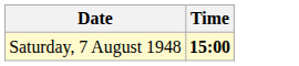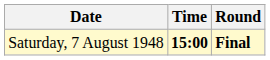 <table class="wikitable">
 <tr>
 <th>Date</th>
 <th>Time</th>
+<th>Round</th>
 </tr>
 <tr style=background:lemonchiffon>
 <td>Saturday, 7 August 1948</td>
 <td><strong>15:00</strong></td>
+<td><strong>Final</strong></td>
 </tr>
 </table>
